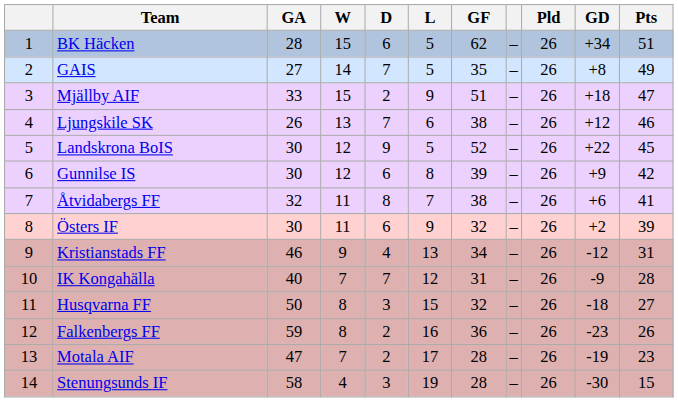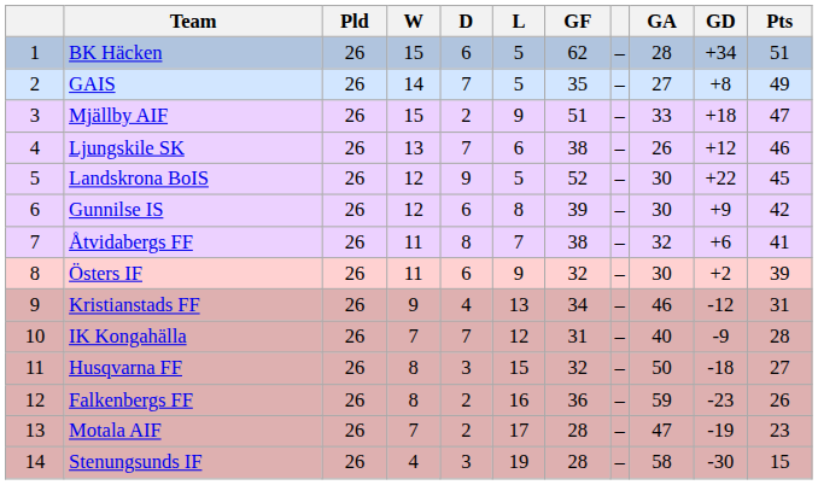 <table class="wikitable" style="text-align: center">
 <tr>
 <th style="width: 40px;"></th>
 <th style="width: 200px;">Team</th>
-<th style="width: 45px;">GA</th>
+<th style="width: 45px;">Pld</th>
 <th style="width: 35px;">W</th>
 <th style="width: 35px;">D</th>
 <th style="width: 35px;">L</th>
 <th style="width: 45px;">GF</th>
 <th></th>
-<th style="width: 45px;">Pld</th>
+<th style="width: 45px;">GA</th>
 <th style="width: 35px;">GD</th>
 <th style="width: 45px;">Pts</th>
 </tr>
 <tr style="background: #b0c4de">
 <td>1</td>
 <td style="text-align: left;"><a href='#'>BK Häcken</a></td>
-<td>28</td>
+<td>26</td>
 <td>15</td>
 <td>6</td>
 <td>5</td>
 <td>62</td>
 <td>–</td>
-<td>26</td>
+<td>28</td>
 <td>+34</td>
 <td>51</td>
 </tr>
 <tr style="background: #d2e6ff">
 <td>2</td>
 <td style="text-align: left;"><a href='#'>GAIS</a></td>
-<td>27</td>
+<td>26</td>
 <td>14</td>
 <td>7</td>
 <td>5</td>
 <td>35</td>
 <td>–</td>
-<td>26</td>
+<td>27</td>
 <td>+8</td>
 <td>49</td>
 </tr>
 <tr style="background: #ecd1ff">
 <td>3</td>
 <td style="text-align: left;"><a href='#'>Mjällby AIF</a></td>
-<td>33</td>
+<td>26</td>
 <td>15</td>
 <td>2</td>
 <td>9</td>
 <td>51</td>
 <td>–</td>
-<td>26</td>
+<td>33</td>
 <td>+18</td>
 <td>47</td>
 </tr>
 <tr style="background: #ecd1ff">
 <td>4</td>
 <td style="text-align: left;"><a href='#'>Ljungskile SK</a></td>
 <td>26</td>
 <td>13</td>
 <td>7</td>
 <td>6</td>
 <td>38</td>
 <td>–</td>
 <td>26</td>
 <td>+12</td>
 <td>46</td>
 </tr>
 <tr style="background: #ecd1ff">
 <td>5</td>
 <td style="text-align: left;"><a href='#'>Landskrona BoIS</a></td>
-<td>30</td>
+<td>26</td>
 <td>12</td>
 <td>9</td>
 <td>5</td>
 <td>52</td>
 <td>–</td>
-<td>26</td>
+<td>30</td>
 <td>+22</td>
 <td>45</td>
 </tr>
 <tr style="background: #ecd1ff">
 <td>6</td>
 <td style="text-align: left;"><a href='#'>Gunnilse IS</a></td>
-<td>30</td>
+<td>26</td>
 <td>12</td>
 <td>6</td>
 <td>8</td>
 <td>39</td>
 <td>–</td>
-<td>26</td>
+<td>30</td>
 <td>+9</td>
 <td>42</td>
 </tr>
 <tr style="background: #ecd1ff">
 <td>7</td>
 <td style="text-align: left;"><a href='#'>Åtvidabergs FF</a></td>
-<td>32</td>
+<td>26</td>
 <td>11</td>
 <td>8</td>
 <td>7</td>
 <td>38</td>
 <td>–</td>
-<td>26</td>
+<td>32</td>
 <td>+6</td>
 <td>41</td>
 </tr>
 <tr style="background: #ffd1d1">
 <td>8</td>
 <td style="text-align: left;"><a href='#'>Östers IF</a></td>
-<td>30</td>
+<td>26</td>
 <td>11</td>
 <td>6</td>
 <td>9</td>
 <td>32</td>
 <td>–</td>
-<td>26</td>
+<td>30</td>
 <td>+2</td>
 <td>39</td>
 </tr>
 <tr style="background: #deb0b0">
 <td>9</td>
 <td style="text-align: left;"><a href='#'>Kristianstads FF</a></td>
-<td>46</td>
+<td>26</td>
 <td>9</td>
 <td>4</td>
 <td>13</td>
 <td>34</td>
 <td>–</td>
-<td>26</td>
+<td>46</td>
 <td>-12</td>
 <td>31</td>
 </tr>
 <tr style="background: #deb0b0">
 <td>10</td>
 <td style="text-align: left;"><a href='#'>IK Kongahälla</a></td>
-<td>40</td>
+<td>26</td>
 <td>7</td>
 <td>7</td>
 <td>12</td>
 <td>31</td>
 <td>–</td>
-<td>26</td>
+<td>40</td>
 <td>-9</td>
 <td>28</td>
 </tr>
 <tr style="background: #deb0b0">
 <td>11</td>
 <td style="text-align: left;"><a href='#'>Husqvarna FF</a></td>
-<td>50</td>
+<td>26</td>
 <td>8</td>
 <td>3</td>
 <td>15</td>
 <td>32</td>
 <td>–</td>
-<td>26</td>
+<td>50</td>
 <td>-18</td>
 <td>27</td>
 </tr>
 <tr style="background: #deb0b0">
 <td>12</td>
 <td style="text-align: left;"><a href='#'>Falkenbergs FF</a></td>
-<td>59</td>
+<td>26</td>
 <td>8</td>
 <td>2</td>
 <td>16</td>
 <td>36</td>
 <td>–</td>
-<td>26</td>
+<td>59</td>
 <td>-23</td>
 <td>26</td>
 </tr>
 <tr style="background: #deb0b0">
 <td>13</td>
 <td style="text-align: left;"><a href='#'>Motala AIF</a></td>
-<td>47</td>
+<td>26</td>
 <td>7</td>
 <td>2</td>
 <td>17</td>
 <td>28</td>
 <td>–</td>
-<td>26</td>
+<td>47</td>
 <td>-19</td>
 <td>23</td>
 </tr>
 <tr style="background: #deb0b0">
 <td>14</td>
 <td style="text-align: left;"><a href='#'>Stenungsunds IF</a></td>
-<td>58</td>
+<td>26</td>
 <td>4</td>
 <td>3</td>
 <td>19</td>
 <td>28</td>
 <td>–</td>
-<td>26</td>
+<td>58</td>
 <td>-30</td>
 <td>15</td>
 </tr>
 </table>
